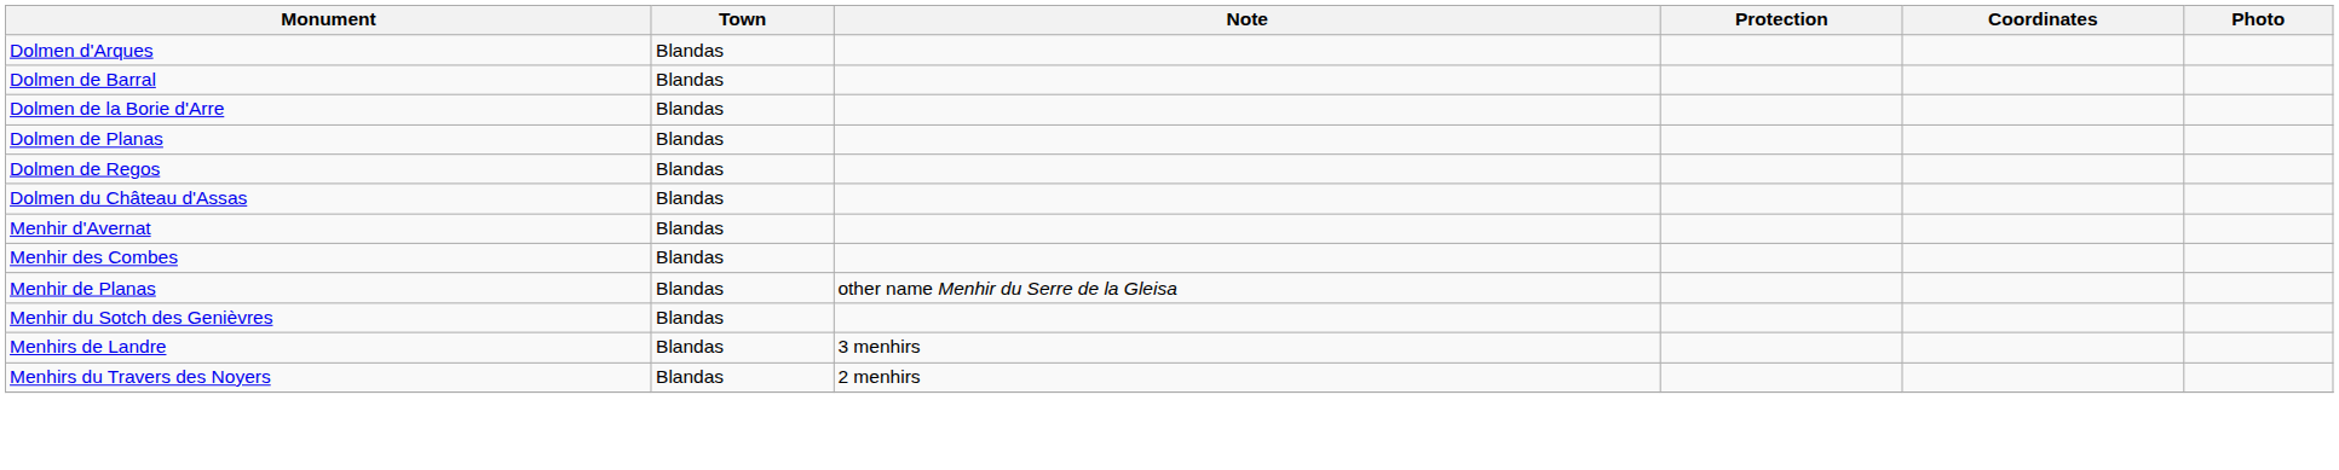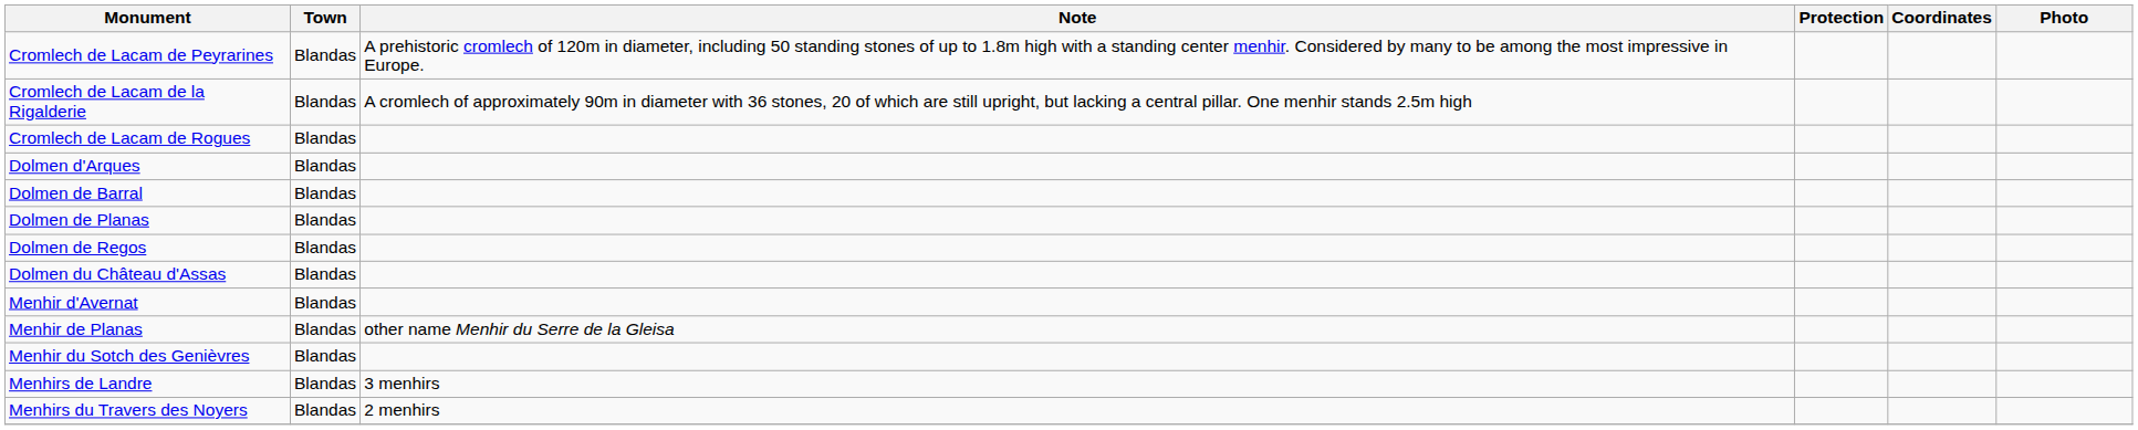 <table class="wikitable center alternance sortable" style="width:100%; margin-top:0.5em;">
 <tr>
 <th>Monument</th>
 <th>Town</th>
 <th>Note</th>
 <th>Protection</th>
 <th class="unsortable">Coordinates</th>
 <th class="unsortable" width="120px">Photo</th>
+</tr>
+<tr>
+<td><a href='#'>Cromlech de Lacam de Peyrarines</a></td>
+<td>Blandas</td>
+<td>A prehistoric <a href='#'>cromlech</a> of 120m in diameter, including 50 standing stones of up to 1.8m high with a standing center <a href='#'>menhir</a>. Considered by many to be among the most impressive in Europe.</td>
+<td></td>
+<td></td>
+<td></td>
+</tr>
+<tr>
+<td><a href='#'>Cromlech de Lacam de la Rigalderie</a></td>
+<td>Blandas</td>
+<td>A cromlech of approximately 90m in diameter with 36 stones, 20 of which are still upright, but lacking a central pillar. One menhir stands 2.5m high</td>
+<td></td>
+<td></td>
+<td></td>
+</tr>
+<tr>
+<td><a href='#'>Cromlech de Lacam de Rogues</a></td>
+<td>Blandas</td>
+<td></td>
+<td></td>
+<td></td>
+<td></td>
 </tr>
 <tr>
 <td><a href='#'>Dolmen d'Arques</a></td>
 <td>Blandas</td>
 <td></td>
 <td></td>
 <td></td>
 <td></td>
 </tr>
 <tr>
 <td><a href='#'>Dolmen de Barral</a></td>
-<td>Blandas</td>
-<td></td>
-<td></td>
-<td></td>
-<td></td>
-</tr>
-<tr>
-<td><a href='#'>Dolmen de la Borie d'Arre</a></td>
 <td>Blandas</td>
 <td></td>
 <td></td>
 <td></td>
 <td></td>
 </tr>
 <tr>
 <td><a href='#'>Dolmen de Planas</a></td>
 <td>Blandas</td>
 <td></td>
 <td></td>
 <td></td>
 <td></td>
 </tr>
 <tr>
 <td><a href='#'>Dolmen de Regos</a></td>
 <td>Blandas</td>
 <td></td>
 <td></td>
 <td></td>
 <td></td>
 </tr>
 <tr>
 <td><a href='#'>Dolmen du Château d'Assas</a></td>
 <td>Blandas</td>
 <td></td>
 <td></td>
 <td></td>
 <td></td>
 </tr>
 <tr>
 <td><a href='#'>Menhir d'Avernat</a></td>
-<td>Blandas</td>
-<td></td>
-<td></td>
-<td></td>
-<td></td>
-</tr>
-<tr>
-<td><a href='#'>Menhir des Combes</a></td>
 <td>Blandas</td>
 <td></td>
 <td></td>
 <td></td>
 <td></td>
 </tr>
 <tr>
 <td><a href='#'>Menhir de Planas</a></td>
 <td>Blandas</td>
 <td>other name <em>Menhir du Serre de la Gleisa</em></td>
 <td></td>
 <td></td>
 <td></td>
 </tr>
 <tr>
 <td><a href='#'>Menhir du Sotch des Genièvres</a></td>
 <td>Blandas</td>
 <td></td>
 <td></td>
 <td></td>
 <td></td>
 </tr>
 <tr>
 <td><a href='#'>Menhirs de Landre</a></td>
 <td>Blandas</td>
 <td>3 menhirs</td>
 <td></td>
 <td></td>
 <td></td>
 </tr>
 <tr>
 <td><a href='#'>Menhirs du Travers des Noyers</a></td>
 <td>Blandas</td>
 <td>2 menhirs</td>
 <td></td>
 <td></td>
 <td></td>
 </tr>
 <tr>
 </tr>
 </table>
